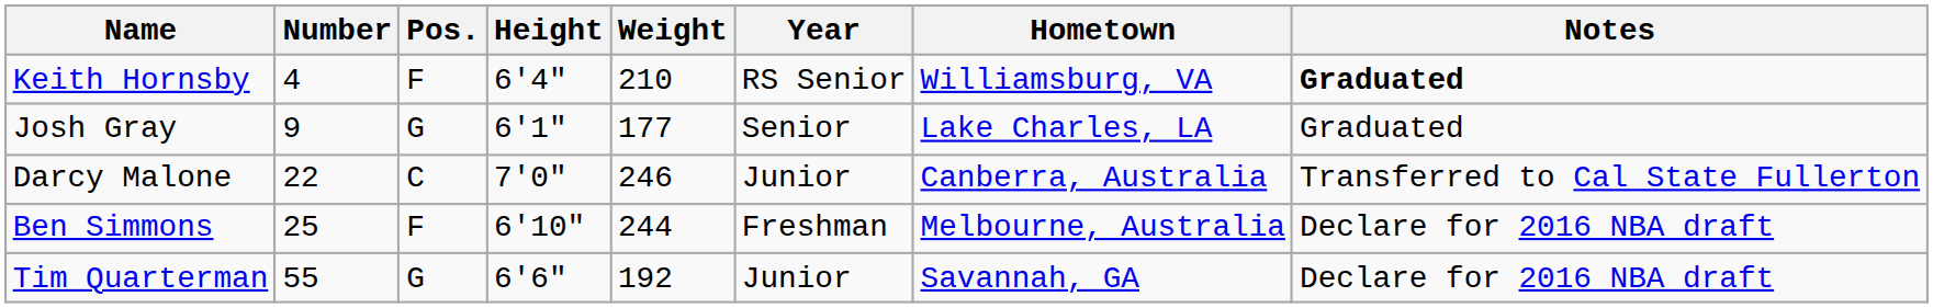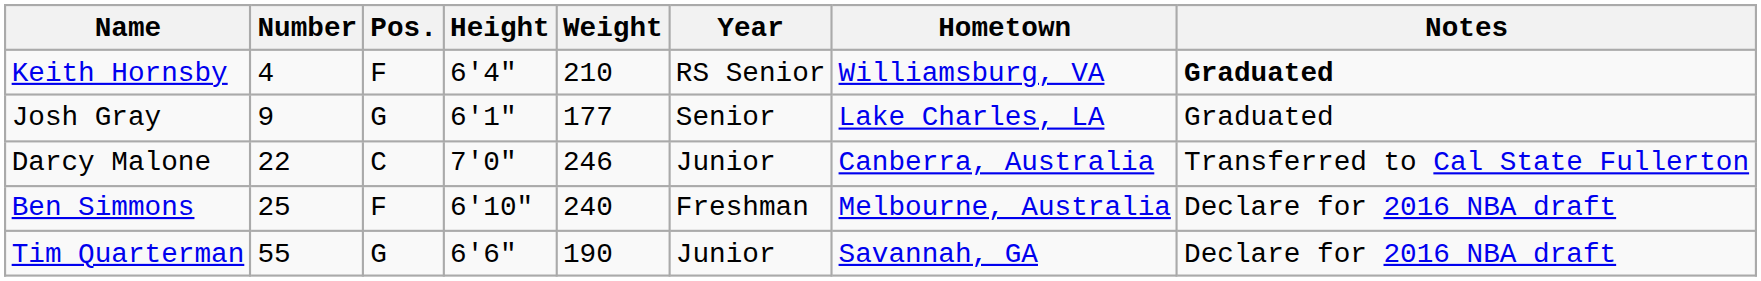 <table class="wikitable sortable" border="1">
 <tr>
 <th>Name</th>
 <th>Number</th>
 <th>Pos.</th>
 <th>Height</th>
 <th>Weight</th>
 <th>Year</th>
 <th>Hometown</th>
 <th class="unsortable">Notes</th>
 </tr>
 <tr>
 <td><a href='#'>Keith Hornsby</a></td>
 <td>4</td>
 <td>F</td>
 <td>6'4"</td>
 <td>210</td>
 <td>RS Senior</td>
 <td><a href='#'>Williamsburg, VA</a></td>
 <td><strong>Graduated</strong></td>
 </tr>
 <tr>
 <td>Josh Gray</td>
 <td>9</td>
 <td>G</td>
 <td>6'1"</td>
 <td>177</td>
 <td>Senior</td>
 <td><a href='#'>Lake Charles, LA</a></td>
 <td>Graduated</td>
 </tr>
 <tr>
 <td>Darcy Malone</td>
 <td>22</td>
 <td>C</td>
 <td>7'0"</td>
 <td>246</td>
 <td>Junior</td>
 <td><a href='#'>Canberra, Australia</a></td>
 <td>Transferred to <a href='#'>Cal State Fullerton</a></td>
 </tr>
 <tr>
 <td><a href='#'>Ben Simmons</a></td>
 <td>25</td>
 <td>F</td>
 <td>6'10"</td>
-<td>244</td>
+<td>240</td>
 <td>Freshman</td>
 <td><a href='#'>Melbourne, Australia</a></td>
 <td>Declare for <a href='#'>2016 NBA draft</a></td>
 </tr>
 <tr>
 <td><a href='#'>Tim Quarterman</a></td>
 <td>55</td>
 <td>G</td>
 <td>6'6"</td>
-<td>192</td>
+<td>190</td>
 <td>Junior</td>
 <td><a href='#'>Savannah, GA</a></td>
 <td>Declare for <a href='#'>2016 NBA draft</a></td>
 </tr>
 </table>
